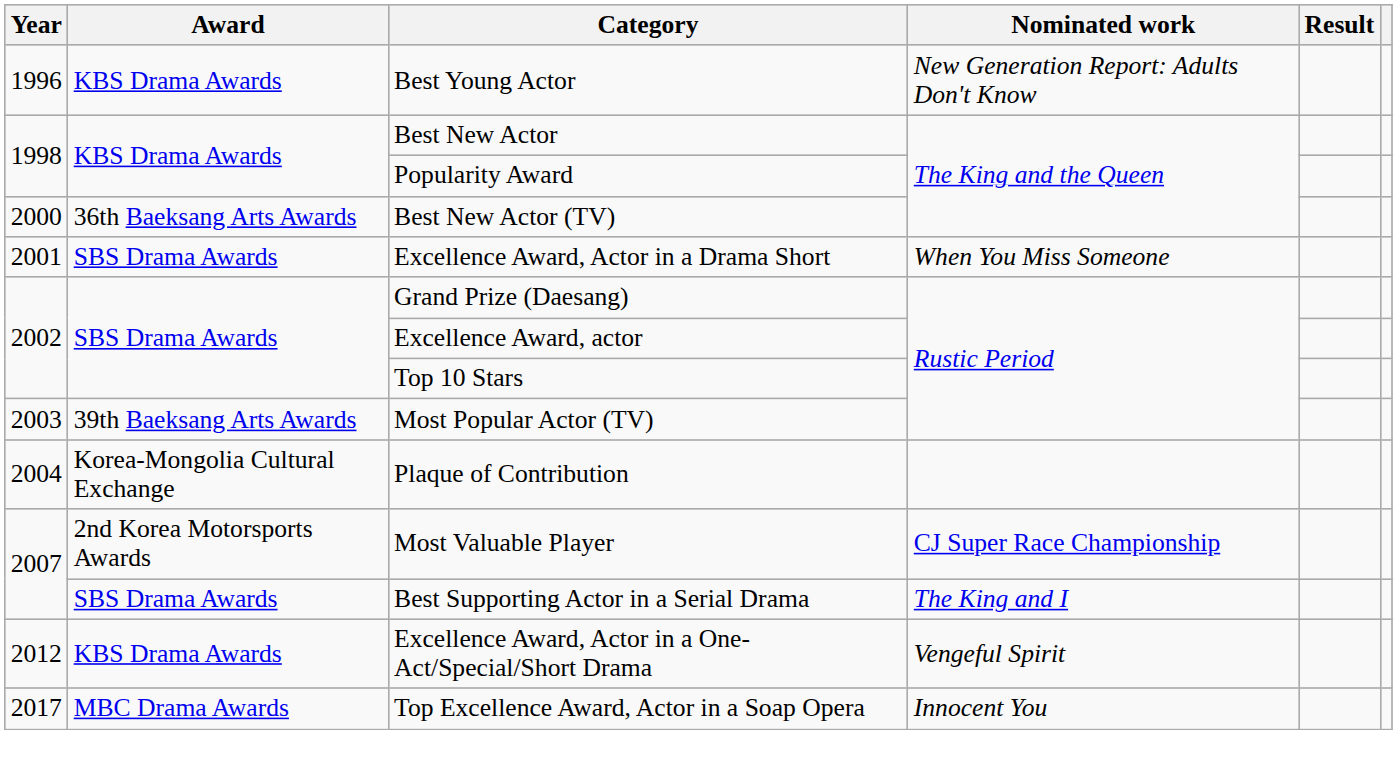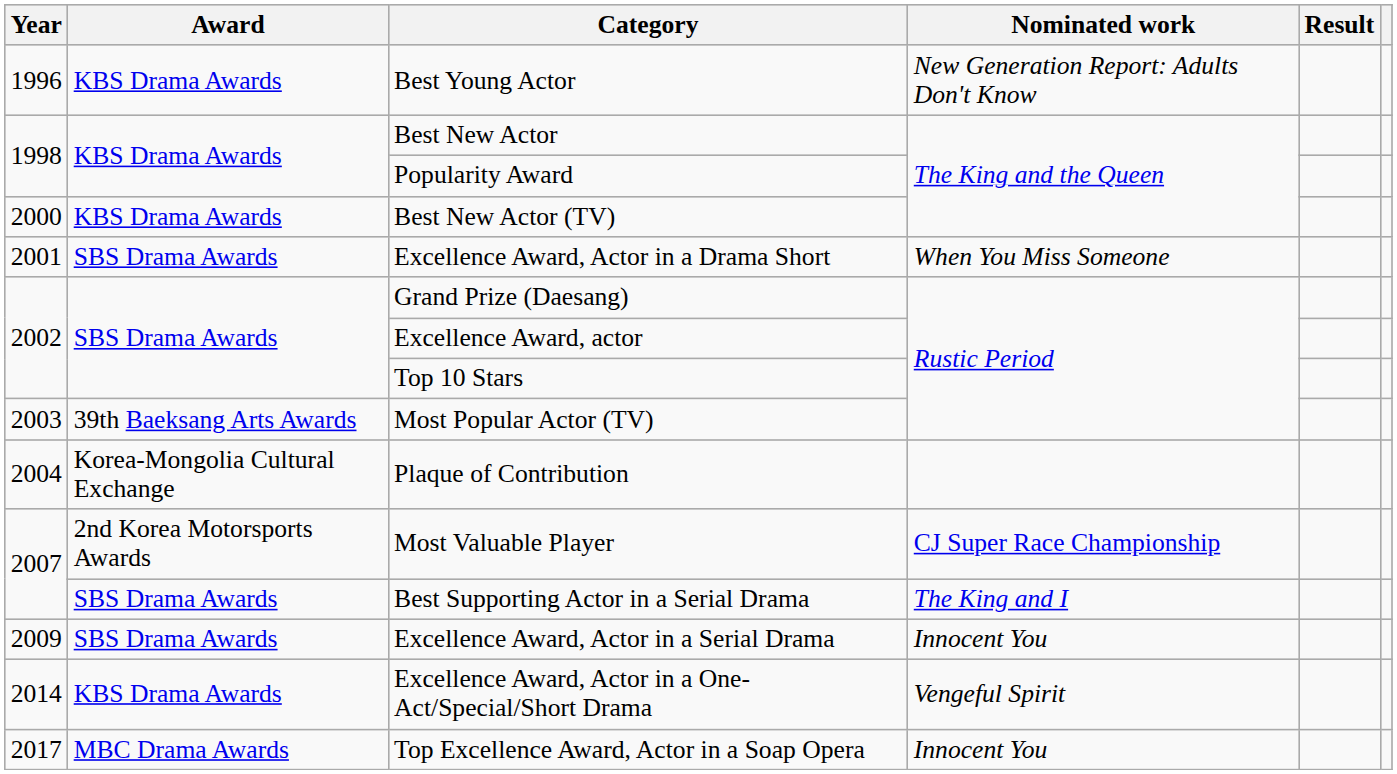 <table class="wikitable sortable">
 <tr>
 <th>Year</th>
 <th>Award</th>
 <th>Category</th>
 <th>Nominated work</th>
 <th>Result</th>
 <th scope="col" class="unsortable"></th>
 </tr>
 <tr>
 <td>1996</td>
 <td><a href='#'>KBS Drama Awards</a></td>
 <td>Best Young Actor</td>
 <td><em>New Generation Report: Adults Don't Know</em></td>
 <td></td>
 <td></td>
 </tr>
 <tr>
 <td rowspan=2>1998</td>
 <td rowspan=2><a href='#'>KBS Drama Awards</a></td>
 <td>Best New Actor</td>
 <td rowspan=3><em><a href='#'>The King and the Queen</a></em></td>
 <td></td>
 <td></td>
 </tr>
 <tr>
 <td>Popularity Award</td>
 <td></td>
 <td></td>
 </tr>
 <tr>
 <td>2000</td>
-<td>36th <a href='#'>Baeksang Arts Awards</a></td>
+<td><a href='#'>KBS Drama Awards</a></td>
 <td>Best New Actor (TV)</td>
 <td></td>
 <td></td>
 </tr>
 <tr>
 <td>2001</td>
 <td><a href='#'>SBS Drama Awards</a></td>
 <td>Excellence Award, Actor in a Drama Short</td>
 <td><em>When You Miss Someone</em></td>
 <td></td>
 <td></td>
 </tr>
 <tr>
 <td rowspan=3>2002</td>
 <td rowspan=3><a href='#'>SBS Drama Awards</a></td>
 <td>Grand Prize (Daesang)</td>
 <td rowspan=4><em><a href='#'>Rustic Period</a></em></td>
 <td></td>
 <td></td>
 </tr>
 <tr>
 <td>Excellence Award, actor</td>
 <td></td>
 <td></td>
 </tr>
 <tr>
 <td>Top 10 Stars</td>
 <td></td>
 <td></td>
 </tr>
 <tr>
 <td>2003</td>
 <td>39th <a href='#'>Baeksang Arts Awards</a></td>
 <td>Most Popular Actor (TV)</td>
 <td></td>
 <td></td>
 </tr>
 <tr>
 <td>2004</td>
 <td>Korea-Mongolia Cultural Exchange</td>
 <td>Plaque of Contribution</td>
 <td></td>
 <td></td>
 <td></td>
 </tr>
 <tr>
 <td rowspan=2>2007</td>
 <td>2nd Korea Motorsports Awards</td>
 <td>Most Valuable Player</td>
 <td><a href='#'>CJ Super Race Championship</a></td>
 <td></td>
 <td></td>
 </tr>
 <tr>
 <td><a href='#'>SBS Drama Awards</a></td>
 <td>Best Supporting Actor in a Serial Drama</td>
 <td><em><a href='#'>The King and I</a></em></td>
 <td></td>
 <td></td>
 </tr>
 <tr>
-<td>2012</td>
+<td>2009</td>
+<td><a href='#'>SBS Drama Awards</a></td>
+<td>Excellence Award, Actor in a Serial Drama</td>
+<td><em>Innocent You</em></td>
+<td></td>
+<td></td>
+</tr>
+<tr>
+<td>2014</td>
 <td><a href='#'>KBS Drama Awards</a></td>
 <td>Excellence Award, Actor in a One-Act/Special/Short Drama</td>
 <td><em>Vengeful Spirit</em></td>
 <td></td>
 <td></td>
 </tr>
 <tr>
 <td>2017</td>
 <td><a href='#'>MBC Drama Awards</a></td>
 <td>Top Excellence Award, Actor in a Soap Opera</td>
 <td><em>Innocent You</em></td>
 <td></td>
 <td></td>
 </tr>
 </table>
